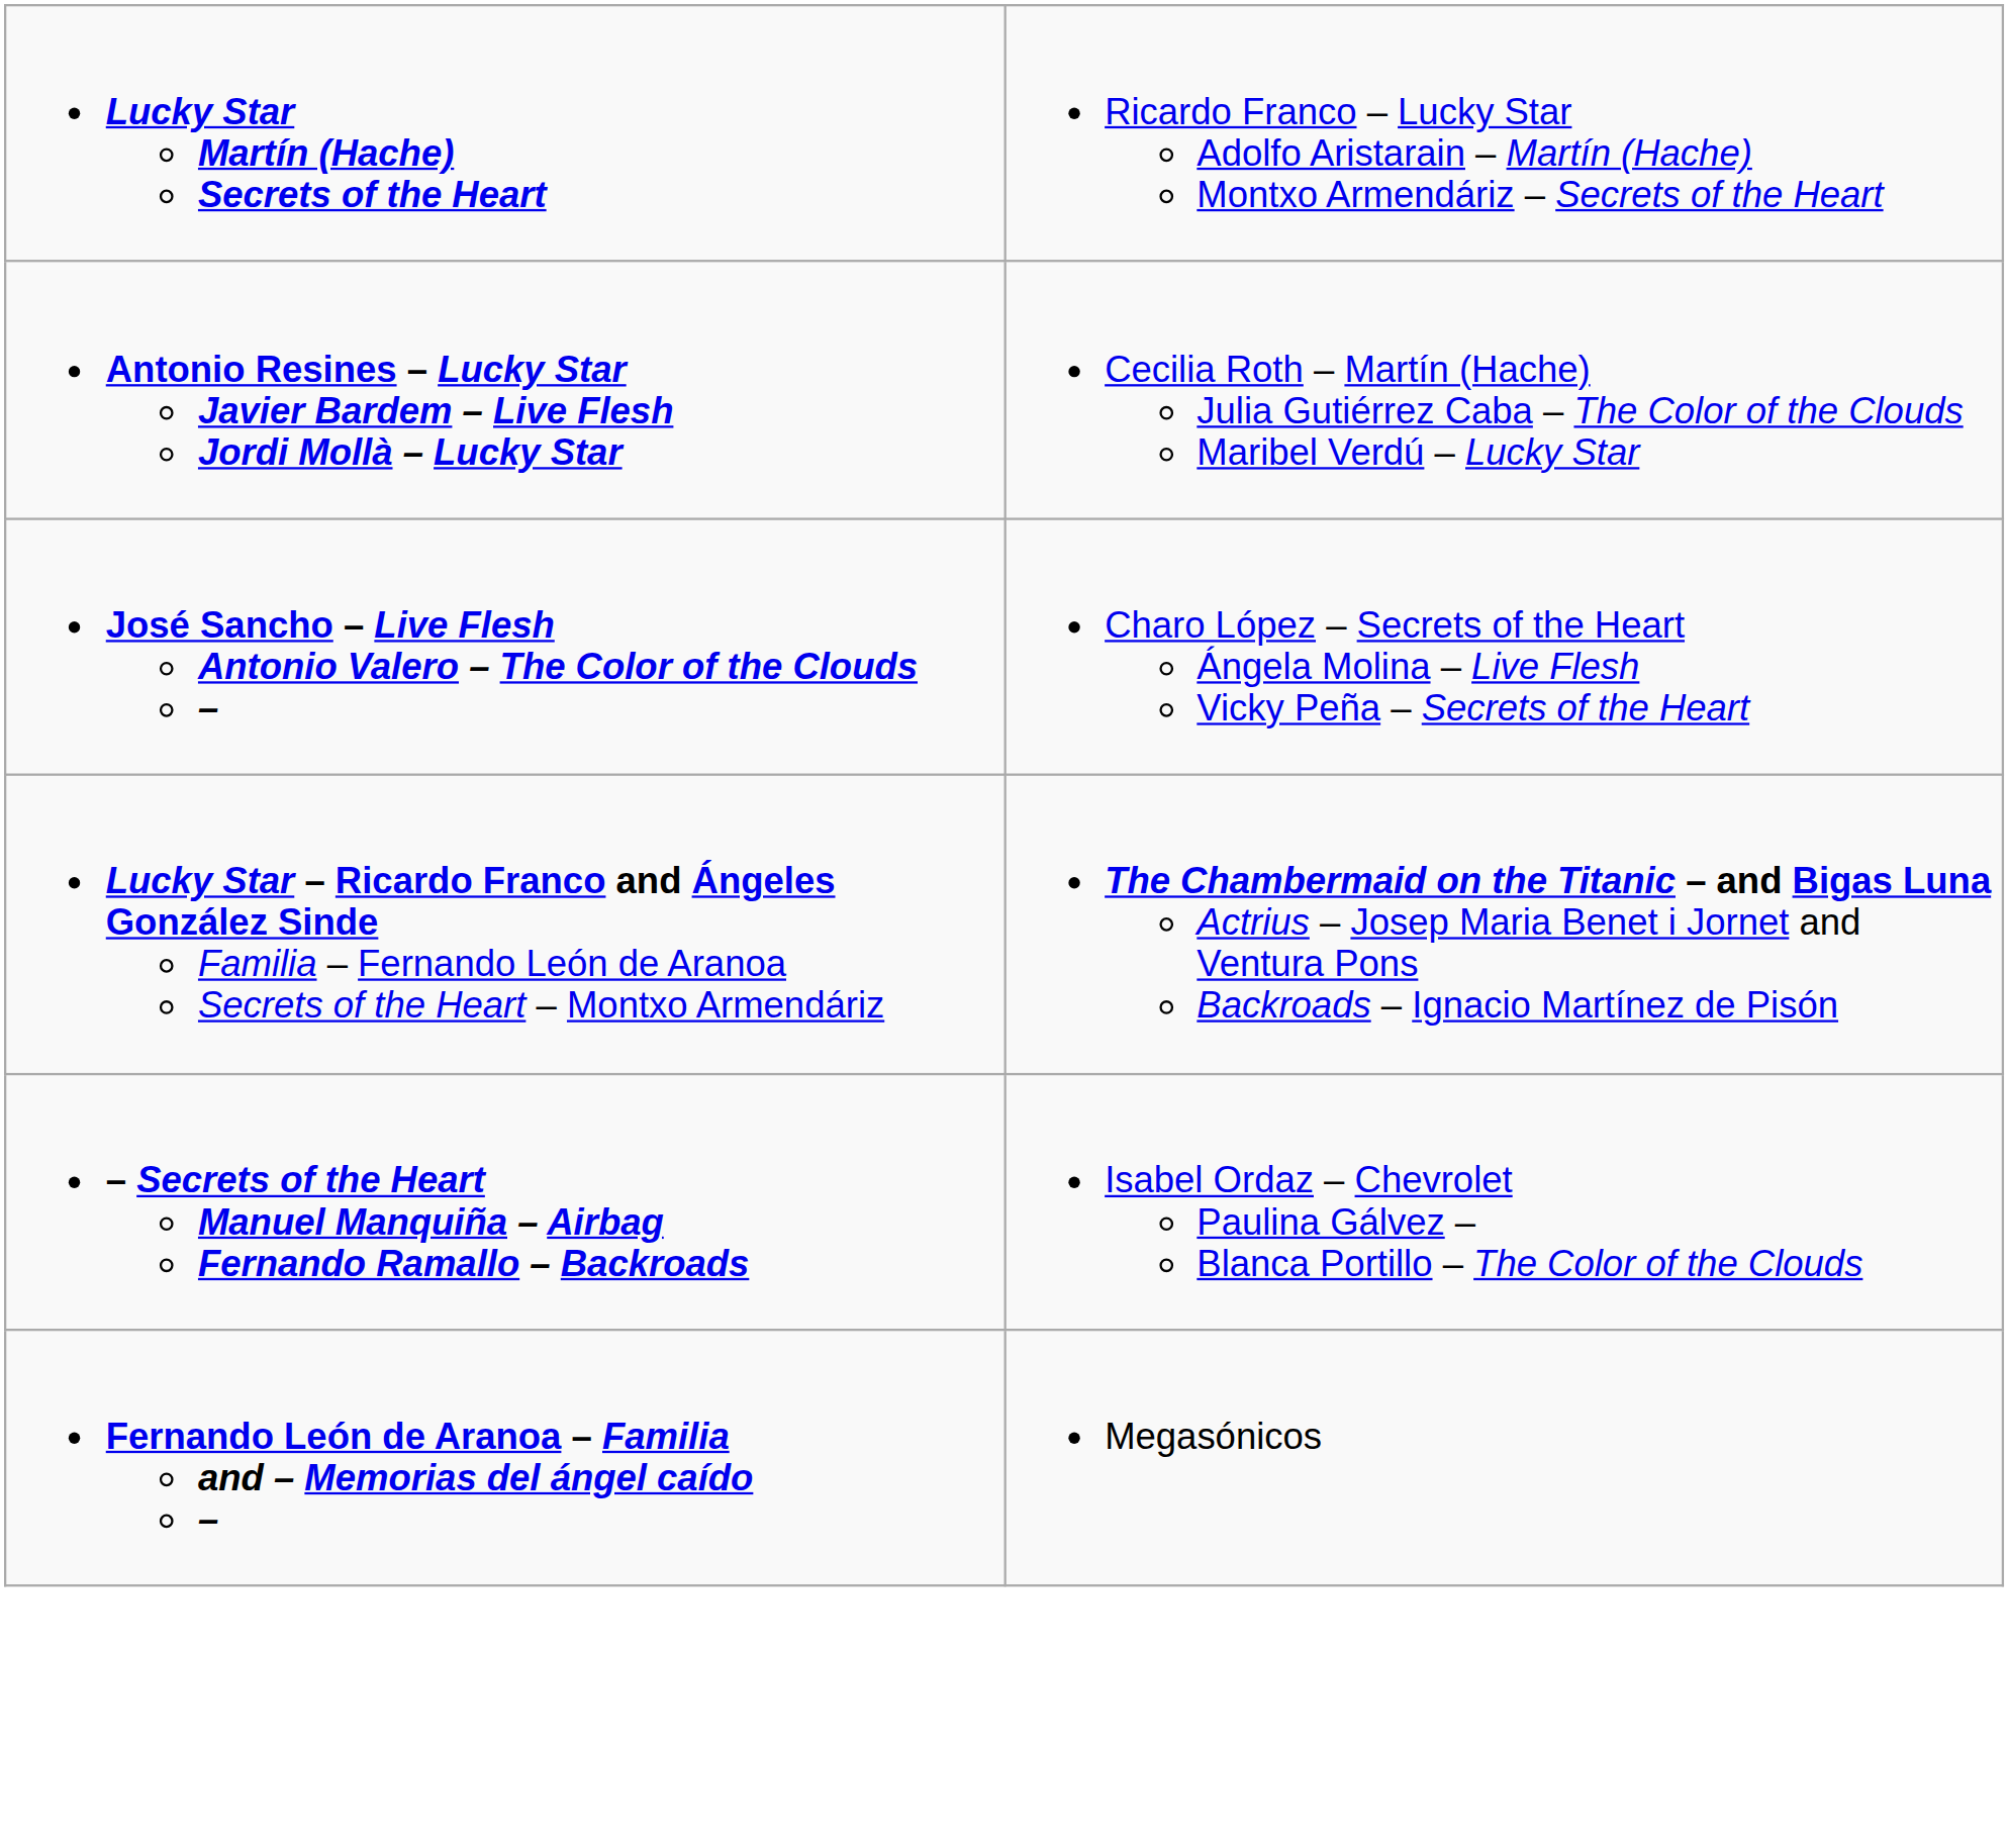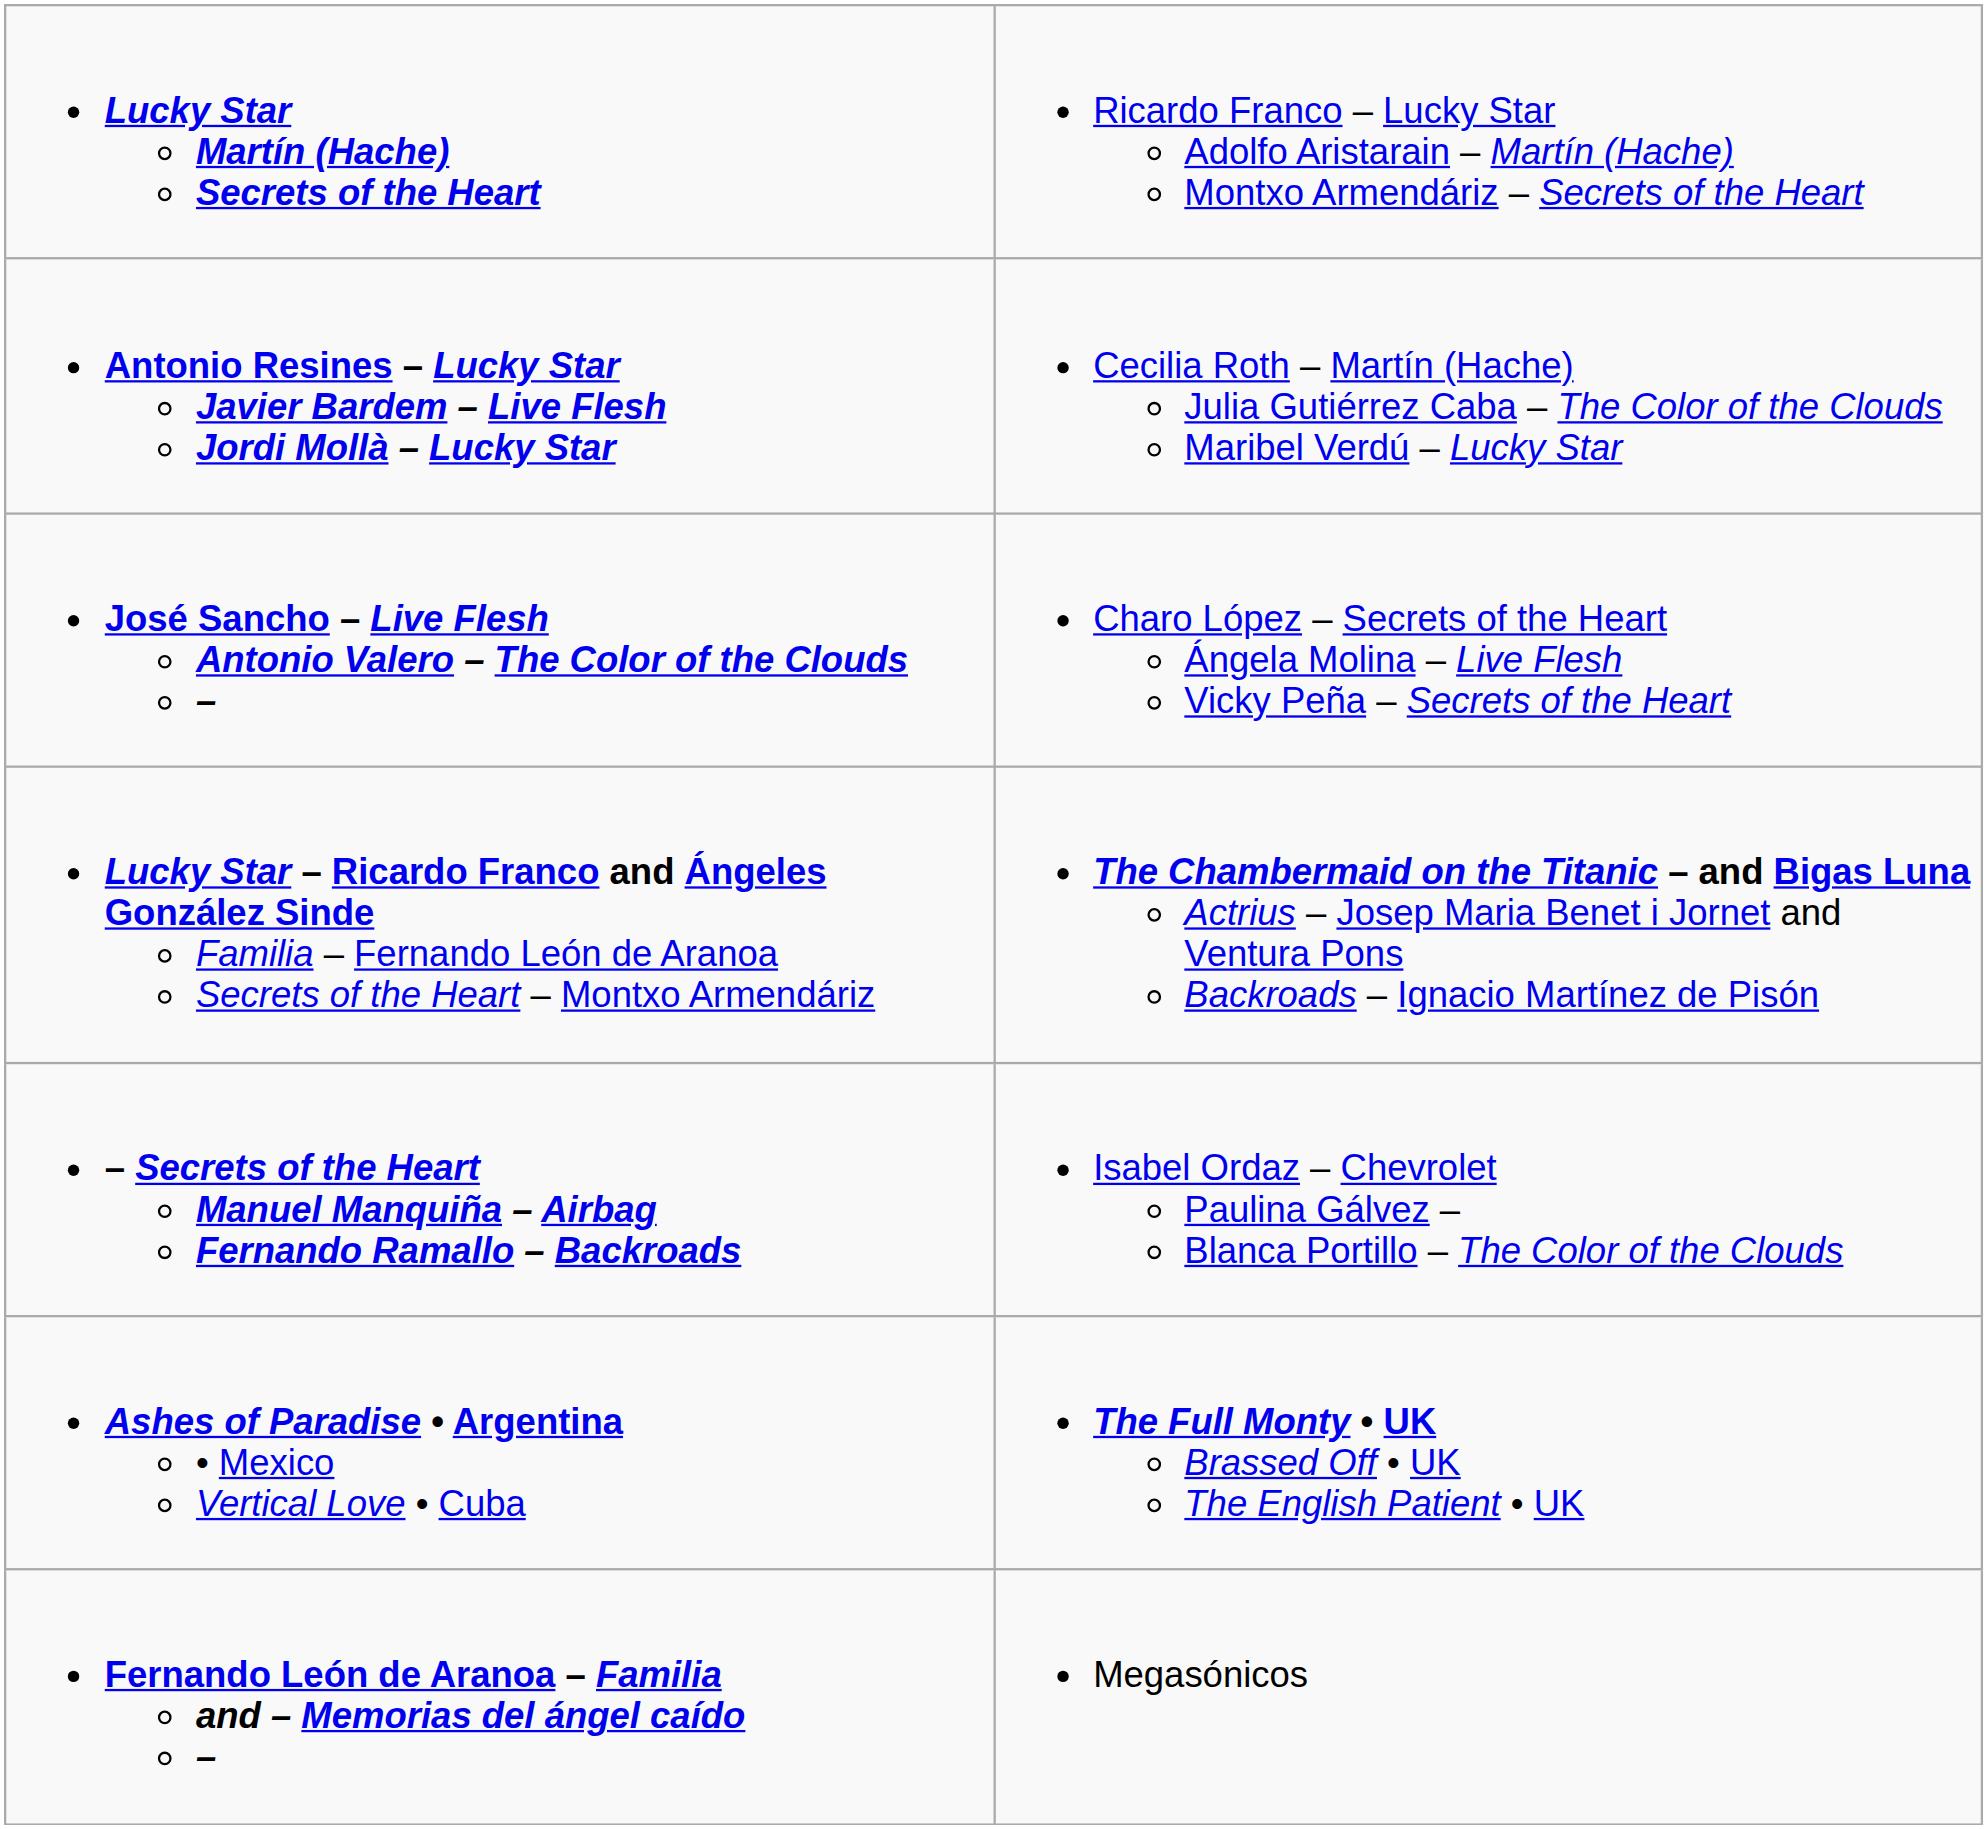 <table class=wikitable style="width=100%">
 <tr>
 <td style="vertical-align:top;" width="50%"><br><ul><li><strong> <em><a href='#'>Lucky Star</a><strong><em><ul><li></em><a href='#'>Martín (Hache)</a><em></li><li></em><a href='#'>Secrets of the Heart</a><em></li></ul></li></ul></td>
 <td style="vertical-align:top;" width="50%"><br><ul><li></strong> <a href='#'>Ricardo Franco</a> – </em><a href='#'>Lucky Star</a></em></strong><ul><li><a href='#'>Adolfo Aristarain</a> – <em><a href='#'>Martín (Hache)</a></em></li><li><a href='#'>Montxo Armendáriz</a> – <em><a href='#'>Secrets of the Heart</a></em></li></ul></li></ul></td>
 </tr>
 <tr>
 <td style="vertical-align:top;" width="50%"><br><ul><li><strong> <a href='#'>Antonio Resines</a> – <em><a href='#'>Lucky Star</a><strong><em><ul><li><a href='#'>Javier Bardem</a> – </em><a href='#'>Live Flesh</a><em></li><li><a href='#'>Jordi Mollà</a> – </em><a href='#'>Lucky Star</a><em></li></ul></li></ul></td>
 <td style="vertical-align:top;" width="50%"><br><ul><li></strong> <a href='#'>Cecilia Roth</a> – </em><a href='#'>Martín (Hache)</a></em></strong><ul><li><a href='#'>Julia Gutiérrez Caba</a> – <em><a href='#'>The Color of the Clouds</a></em></li><li><a href='#'>Maribel Verdú</a> – <em><a href='#'>Lucky Star</a></em></li></ul></li></ul></td>
 </tr>
 <tr>
 <td style="vertical-align:top;" width="50%"><br><ul><li><strong> <a href='#'>José Sancho</a> – <em><a href='#'>Live Flesh</a><strong><em><ul><li><a href='#'>Antonio Valero</a> – </em><a href='#'>The Color of the Clouds</a><em></li><li> – </em><em></li></ul></li></ul></td>
 <td style="vertical-align:top;" width="50%"><br><ul><li></strong> <a href='#'>Charo López</a> – </em><a href='#'>Secrets of the Heart</a></em></strong><ul><li><a href='#'>Ángela Molina</a> – <em><a href='#'>Live Flesh</a></em></li><li><a href='#'>Vicky Peña</a> – <em><a href='#'>Secrets of the Heart</a></em></li></ul></li></ul></td>
 </tr>
 <tr>
 <td style="vertical-align:top;" width="50%"><br><ul><li><strong> <em><a href='#'>Lucky Star</a></em> – <a href='#'>Ricardo Franco</a> and <a href='#'>Ángeles González Sinde</a></strong><ul><li><em><a href='#'>Familia</a></em> – <a href='#'>Fernando León de Aranoa</a></li><li><em><a href='#'>Secrets of the Heart</a></em> – <a href='#'>Montxo Armendáriz</a></li></ul></li></ul></td>
 <td style="vertical-align:top;" width="50%"><br><ul><li><strong> <em><a href='#'>The Chambermaid on the Titanic</a></em> –  and <a href='#'>Bigas Luna</a></strong><ul><li><em><a href='#'>Actrius</a></em> – <a href='#'>Josep Maria Benet i Jornet</a> and <a href='#'>Ventura Pons</a></li><li><em><a href='#'>Backroads</a></em> – <a href='#'>Ignacio Martínez de Pisón</a></li></ul></li></ul></td>
 </tr>
 <tr>
 <td style="vertical-align:top;" width="50%"><br><ul><li><strong>  – <em><a href='#'>Secrets of the Heart</a><strong><em><ul><li><a href='#'>Manuel Manquiña</a> – </em><a href='#'>Airbag</a><em></li><li><a href='#'>Fernando Ramallo</a> – </em><a href='#'>Backroads</a><em></li></ul></li></ul></td>
 <td style="vertical-align:top;" width="50%"><br><ul><li></strong><a href='#'>Isabel Ordaz</a> – </em><a href='#'>Chevrolet</a></em></strong><ul><li><a href='#'>Paulina Gálvez</a> – <em></em></li><li><a href='#'>Blanca Portillo</a> – <em><a href='#'>The Color of the Clouds</a></em></li></ul></li></ul></td>
 </tr>
 <tr>
+<td style="vertical-align:top;" width="50%"><br><ul><li><strong> <em><a href='#'>Ashes of Paradise</a></em> • <a href='#'>Argentina</a></strong><ul><li><em></em> • <a href='#'>Mexico</a></li><li><em><a href='#'>Vertical Love</a></em> • <a href='#'>Cuba</a></li></ul></li></ul></td>
+<td style="vertical-align:top;" width="50%"><br><ul><li><strong> <em><a href='#'>The Full Monty</a></em> • <a href='#'>UK</a></strong><ul><li><em><a href='#'>Brassed Off</a></em> • <a href='#'>UK</a></li><li><em><a href='#'>The English Patient</a></em> • <a href='#'>UK</a></li></ul></li></ul></td>
+</tr>
+<tr>
 <td style="vertical-align:top;" width="50%"><br><ul><li><strong> <a href='#'>Fernando León de Aranoa</a> – <em><a href='#'>Familia</a><strong><em><ul><li> and  – </em><a href='#'>Memorias del ángel caído</a><em></li><li> – </em><em></li></ul></li></ul></td>
 <td style="vertical-align:top;" width="50%"><br><ul><li></strong> </em>Megasónicos</em></strong></li></ul></td>
 </tr>
 </table>
